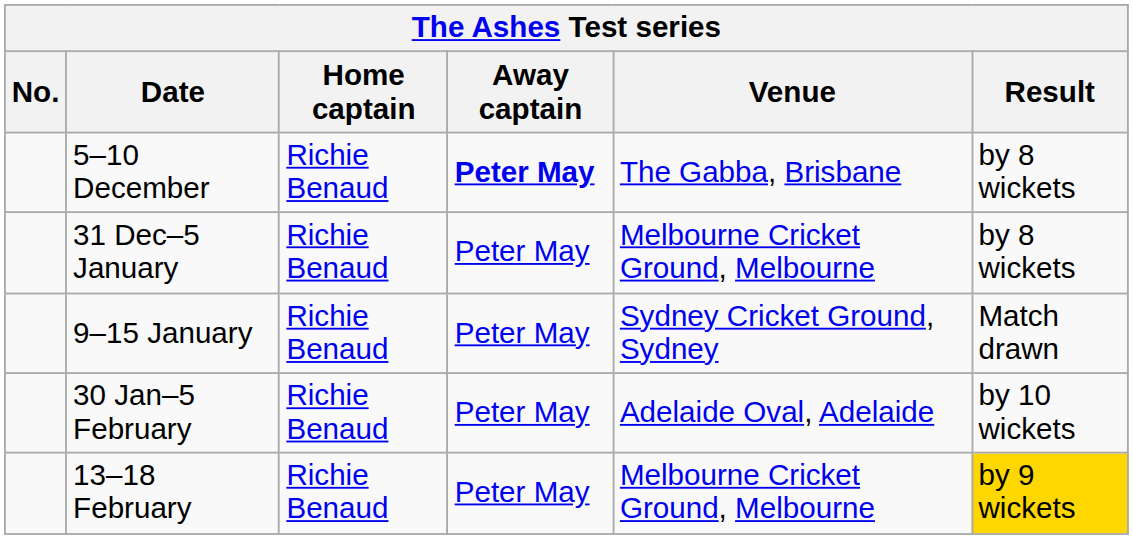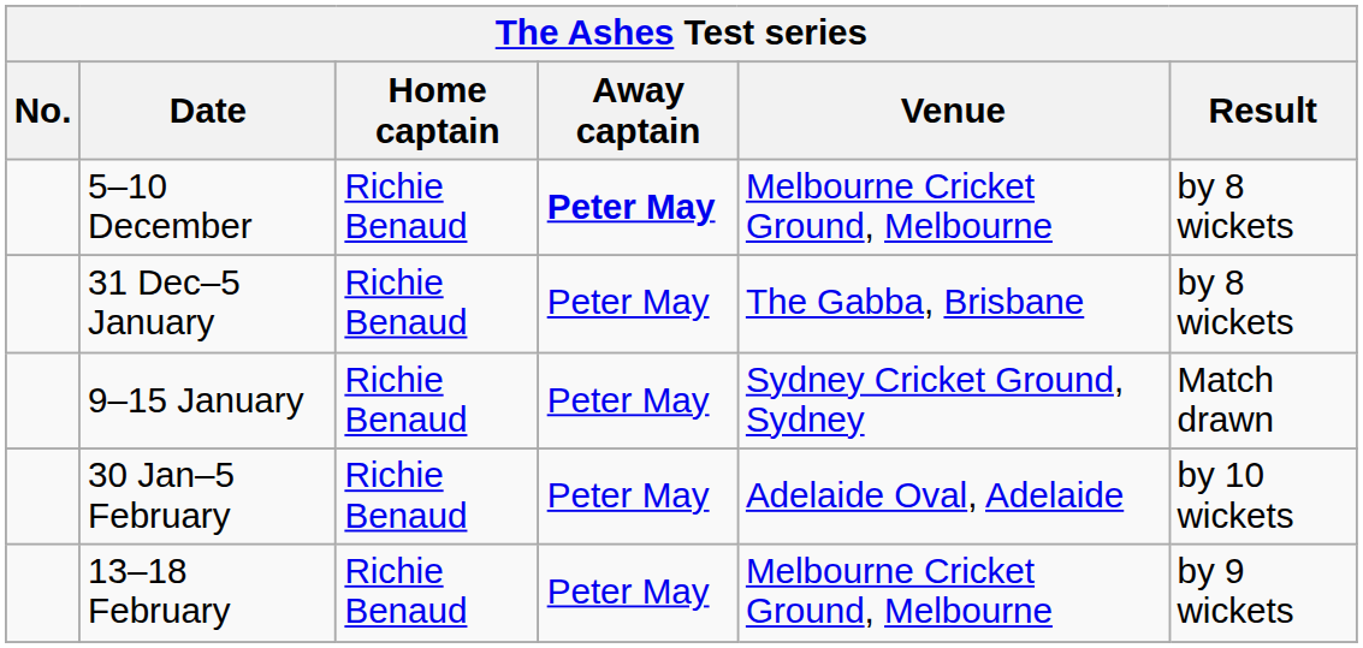 <table class="wikitable">
 <tr>
 <th colspan="9"><a href='#'>The Ashes</a> Test series</th>
 </tr>
 <tr>
 <th>No.</th>
 <th>Date</th>
 <th>Home captain</th>
 <th>Away captain</th>
 <th>Venue</th>
 <th>Result</th>
 </tr>
 <tr>
 <td></td>
 <td>5–10 December</td>
 <td><a href='#'>Richie Benaud</a></td>
 <td><strong><a href='#'>Peter May</a></strong></td>
-<td><a href='#'>The Gabba</a>, <a href='#'>Brisbane</a></td>
+<td><a href='#'>Melbourne Cricket Ground</a>, <a href='#'>Melbourne</a></td>
 <td> by 8 wickets</td>
 </tr>
 <tr>
 <td></td>
 <td>31 Dec–5 January</td>
 <td><a href='#'>Richie Benaud</a></td>
 <td><a href='#'>Peter May</a></td>
-<td><a href='#'>Melbourne Cricket Ground</a>, <a href='#'>Melbourne</a></td>
+<td><a href='#'>The Gabba</a>, <a href='#'>Brisbane</a></td>
 <td> by 8 wickets</td>
 </tr>
 <tr>
 <td></td>
 <td>9–15 January</td>
 <td><a href='#'>Richie Benaud</a></td>
 <td><a href='#'>Peter May</a></td>
 <td><a href='#'>Sydney Cricket Ground</a>, <a href='#'>Sydney</a></td>
 <td>Match drawn</td>
 </tr>
 <tr>
 <td></td>
 <td>30 Jan–5 February</td>
 <td><a href='#'>Richie Benaud</a></td>
 <td><a href='#'>Peter May</a></td>
 <td><a href='#'>Adelaide Oval</a>, <a href='#'>Adelaide</a></td>
 <td> by 10 wickets</td>
 </tr>
 <tr>
 <td></td>
 <td>13–18 February</td>
 <td><a href='#'>Richie Benaud</a></td>
 <td><a href='#'>Peter May</a></td>
 <td><a href='#'>Melbourne Cricket Ground</a>, <a href='#'>Melbourne</a></td>
-<td style="background: gold;"> by 9 wickets</td>
+<td> by 9 wickets</td>
 </tr>
 </table>
